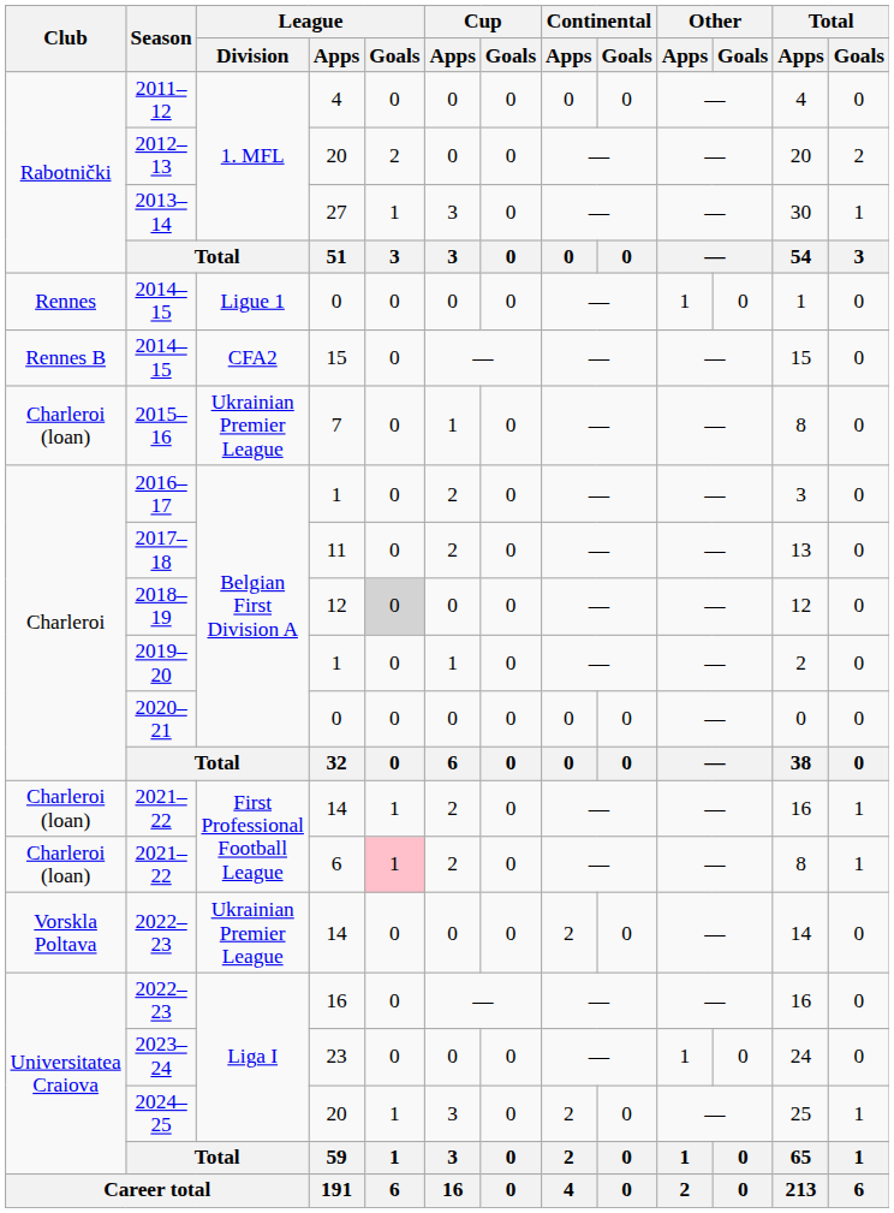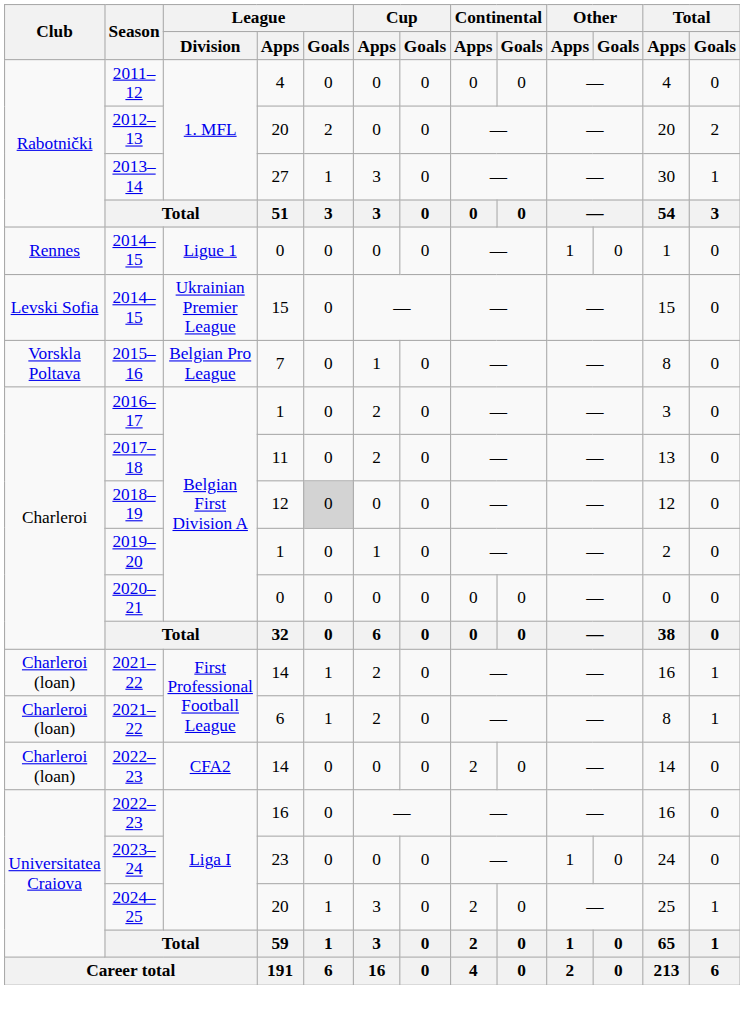 <table class="wikitable" style="text-align:center">
 <tr>
 <th rowspan="2">Club</th>
 <th rowspan="2">Season</th>
 <th colspan="3">League</th>
 <th colspan="2">Cup</th>
 <th colspan="2">Continental</th>
 <th colspan="2">Other</th>
 <th colspan="2">Total</th>
 </tr>
 <tr>
 <th>Division</th>
 <th>Apps</th>
 <th>Goals</th>
 <th>Apps</th>
 <th>Goals</th>
 <th>Apps</th>
 <th>Goals</th>
 <th>Apps</th>
 <th>Goals</th>
 <th>Apps</th>
 <th>Goals</th>
 </tr>
 <tr>
 <td rowspan="4"><a href='#'>Rabotnički</a></td>
 <td><a href='#'>2011–12</a></td>
 <td rowspan="3"><a href='#'>1. MFL</a></td>
 <td>4</td>
 <td>0</td>
 <td>0</td>
 <td>0</td>
 <td>0</td>
 <td>0</td>
 <td colspan="2">—</td>
 <td>4</td>
 <td>0</td>
 </tr>
 <tr>
 <td><a href='#'>2012–13</a></td>
 <td>20</td>
 <td>2</td>
 <td>0</td>
 <td>0</td>
 <td colspan="2">—</td>
 <td colspan="2">—</td>
 <td>20</td>
 <td>2</td>
 </tr>
 <tr>
 <td><a href='#'>2013–14</a></td>
 <td>27</td>
 <td>1</td>
 <td>3</td>
 <td>0</td>
 <td colspan="2">—</td>
 <td colspan="2">—</td>
 <td>30</td>
 <td>1</td>
 </tr>
 <tr>
 <th colspan="2">Total</th>
 <th>51</th>
 <th>3</th>
 <th>3</th>
 <th>0</th>
 <th>0</th>
 <th>0</th>
 <th colspan="2">—</th>
 <th>54</th>
 <th>3</th>
 </tr>
 <tr>
 <td><a href='#'>Rennes</a></td>
 <td><a href='#'>2014–15</a></td>
 <td><a href='#'>Ligue 1</a></td>
 <td>0</td>
 <td>0</td>
 <td>0</td>
 <td>0</td>
 <td colspan="2">—</td>
 <td>1</td>
 <td>0</td>
 <td>1</td>
 <td>0</td>
 </tr>
 <tr>
-<td><a href='#'>Rennes B</a></td>
+<td><a href='#'>Levski Sofia</a></td>
 <td><a href='#'>2014–15</a></td>
-<td><a href='#'>CFA2</a></td>
+<td><a href='#'>Ukrainian Premier League</a></td>
 <td>15</td>
 <td>0</td>
 <td colspan="2">—</td>
 <td colspan="2">—</td>
 <td colspan="2">—</td>
 <td>15</td>
 <td>0</td>
 </tr>
 <tr>
-<td rowspan="1"><a href='#'>Charleroi</a> (loan)</td>
+<td><a href='#'>Vorskla Poltava</a></td>
 <td><a href='#'>2015–16</a></td>
-<td><a href='#'>Ukrainian Premier League</a></td>
+<td><a href='#'>Belgian Pro League</a></td>
 <td>7</td>
 <td>0</td>
 <td>1</td>
 <td>0</td>
 <td colspan="2">—</td>
 <td colspan="2">—</td>
 <td>8</td>
 <td>0</td>
 </tr>
 <tr>
 <td rowspan="6">Charleroi</td>
 <td><a href='#'>2016–17</a></td>
 <td rowspan="5"><a href='#'>Belgian First Division A</a></td>
 <td>1</td>
 <td>0</td>
 <td>2</td>
 <td>0</td>
 <td colspan="2">—</td>
 <td colspan="2">—</td>
 <td>3</td>
 <td>0</td>
 </tr>
 <tr>
 <td><a href='#'>2017–18</a></td>
 <td>11</td>
 <td>0</td>
 <td>2</td>
 <td>0</td>
 <td colspan="2">—</td>
 <td colspan="2">—</td>
 <td>13</td>
 <td>0</td>
 </tr>
 <tr>
 <td><a href='#'>2018–19</a></td>
 <td>12</td>
 <td style="background: lightgrey;">0</td>
 <td>0</td>
 <td>0</td>
 <td colspan="2">—</td>
 <td colspan="2">—</td>
 <td>12</td>
 <td>0</td>
 </tr>
 <tr>
 <td><a href='#'>2019–20</a></td>
 <td>1</td>
 <td>0</td>
 <td>1</td>
 <td>0</td>
 <td colspan="2">—</td>
 <td colspan="2">—</td>
 <td>2</td>
 <td>0</td>
 </tr>
 <tr>
 <td><a href='#'>2020–21</a></td>
 <td>0</td>
 <td>0</td>
 <td>0</td>
 <td>0</td>
 <td>0</td>
 <td>0</td>
 <td colspan="2">—</td>
 <td>0</td>
 <td>0</td>
 </tr>
 <tr>
 <th colspan="2">Total</th>
 <th>32</th>
 <th>0</th>
 <th>6</th>
 <th>0</th>
 <th>0</th>
 <th>0</th>
 <th colspan="2">—</th>
 <th>38</th>
 <th>0</th>
 </tr>
 <tr>
 <td rowspan="1"><a href='#'>Charleroi</a> (loan)</td>
 <td><a href='#'>2021–22</a></td>
 <td rowspan="2"><a href='#'>First Professional Football League</a></td>
 <td>14</td>
 <td>1</td>
 <td>2</td>
 <td>0</td>
 <td colspan="2">—</td>
 <td colspan="2">—</td>
 <td>16</td>
 <td>1</td>
 </tr>
 <tr>
 <td rowspan="1"><a href='#'>Charleroi</a> (loan)</td>
 <td><a href='#'>2021–22</a></td>
 <td>6</td>
-<td style="background: pink;">1</td>
+<td>1</td>
 <td>2</td>
 <td>0</td>
 <td colspan="2">—</td>
 <td colspan="2">—</td>
 <td>8</td>
 <td>1</td>
 </tr>
 <tr>
-<td><a href='#'>Vorskla Poltava</a></td>
+<td rowspan="1"><a href='#'>Charleroi</a> (loan)</td>
 <td><a href='#'>2022–23</a></td>
-<td><a href='#'>Ukrainian Premier League</a></td>
+<td><a href='#'>CFA2</a></td>
 <td>14</td>
 <td>0</td>
 <td>0</td>
 <td>0</td>
 <td>2</td>
 <td>0</td>
 <td colspan="2">—</td>
 <td>14</td>
 <td>0</td>
 </tr>
 <tr>
 <td rowspan="4"><a href='#'>Universitatea Craiova</a></td>
 <td><a href='#'>2022–23</a></td>
 <td rowspan="3"><a href='#'>Liga I</a></td>
 <td>16</td>
 <td>0</td>
 <td colspan="2">—</td>
 <td colspan="2">—</td>
 <td colspan="2">—</td>
 <td>16</td>
 <td>0</td>
 </tr>
 <tr>
 <td><a href='#'>2023–24</a></td>
 <td>23</td>
 <td>0</td>
 <td>0</td>
 <td>0</td>
 <td colspan="2">—</td>
 <td>1</td>
 <td>0</td>
 <td>24</td>
 <td>0</td>
 </tr>
 <tr>
 <td><a href='#'>2024–25</a></td>
 <td>20</td>
 <td>1</td>
 <td>3</td>
 <td>0</td>
 <td>2</td>
 <td>0</td>
 <td colspan="2">—</td>
 <td>25</td>
 <td>1</td>
 </tr>
 <tr>
 <th colspan="2">Total</th>
 <th>59</th>
 <th>1</th>
 <th>3</th>
 <th>0</th>
 <th>2</th>
 <th>0</th>
 <th>1</th>
 <th>0</th>
 <th>65</th>
 <th>1</th>
 </tr>
 <tr>
 <th colspan="3">Career total</th>
 <th>191</th>
 <th>6</th>
 <th>16</th>
 <th>0</th>
 <th>4</th>
 <th>0</th>
 <th>2</th>
 <th>0</th>
 <th>213</th>
 <th>6</th>
 </tr>
 </table>
